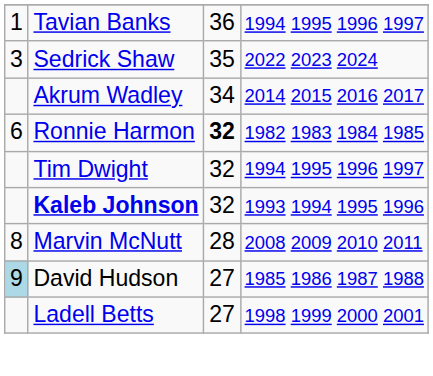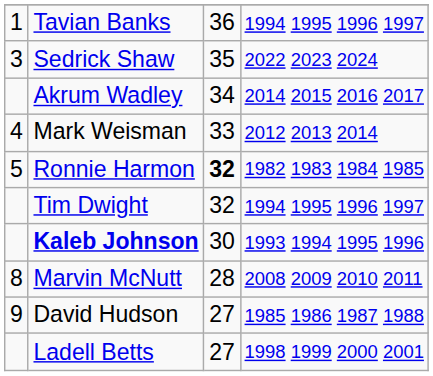 <table class="wikitable">
 <tr>
 </tr>
 <tr>
 <td>1</td>
 <td><a href='#'>Tavian Banks</a></td>
 <td><abbr>36</abbr></td>
 <td style="font-size:80%;"><a href='#'>1994</a> <a href='#'>1995</a> <a href='#'>1996</a> <a href='#'>1997</a></td>
 </tr>
 <tr>
 <td>3</td>
 <td><a href='#'>Sedrick Shaw</a></td>
 <td><abbr>35</abbr></td>
 <td style="font-size:80%;"><a href='#'>2022</a> <a href='#'>2023</a> <a href='#'>2024</a></td>
 </tr>
 <tr>
 <td></td>
 <td><a href='#'>Akrum Wadley</a></td>
 <td><abbr>34</abbr></td>
 <td style="font-size:80%;"><a href='#'>2014</a> <a href='#'>2015</a> <a href='#'>2016</a> <a href='#'>2017</a></td>
 </tr>
 <tr>
-<td>6</td>
+<td>4</td>
+<td>Mark Weisman</td>
+<td><abbr>33</abbr></td>
+<td style="font-size:80%;"><a href='#'>2012</a> <a href='#'>2013</a> <a href='#'>2014</a></td>
+</tr>
+<tr>
+<td>5</td>
 <td><a href='#'>Ronnie Harmon</a></td>
 <td><strong><abbr>32</abbr></strong></td>
 <td style="font-size:80%;"><a href='#'>1982</a> <a href='#'>1983</a> <a href='#'>1984</a> <a href='#'>1985</a></td>
 </tr>
 <tr>
 <td></td>
 <td><a href='#'>Tim Dwight</a></td>
 <td><abbr>32</abbr></td>
 <td style="font-size:80%;"><a href='#'>1994</a> <a href='#'>1995</a> <a href='#'>1996</a> <a href='#'>1997</a></td>
 </tr>
 <tr>
 <td></td>
 <td><strong><a href='#'>Kaleb Johnson</a></strong></td>
-<td><abbr>32</abbr></td>
+<td><abbr>30</abbr></td>
 <td style="font-size:80%;"><a href='#'>1993</a> <a href='#'>1994</a> <a href='#'>1995</a> <a href='#'>1996</a></td>
 </tr>
 <tr>
 <td>8</td>
 <td><a href='#'>Marvin McNutt</a></td>
 <td><abbr>28</abbr></td>
 <td style="font-size:80%;"><a href='#'>2008</a> <a href='#'>2009</a> <a href='#'>2010</a> <a href='#'>2011</a></td>
 </tr>
 <tr>
-<td style="background: lightblue;">9</td>
+<td>9</td>
 <td>David Hudson</td>
 <td><abbr>27</abbr></td>
 <td style="font-size:80%;"><a href='#'>1985</a> <a href='#'>1986</a> <a href='#'>1987</a> <a href='#'>1988</a></td>
 </tr>
 <tr>
 <td></td>
 <td><a href='#'>Ladell Betts</a></td>
 <td><abbr>27</abbr></td>
 <td style="font-size:80%;"><a href='#'>1998</a> <a href='#'>1999</a> <a href='#'>2000</a> <a href='#'>2001</a></td>
 </tr>
 </table>
